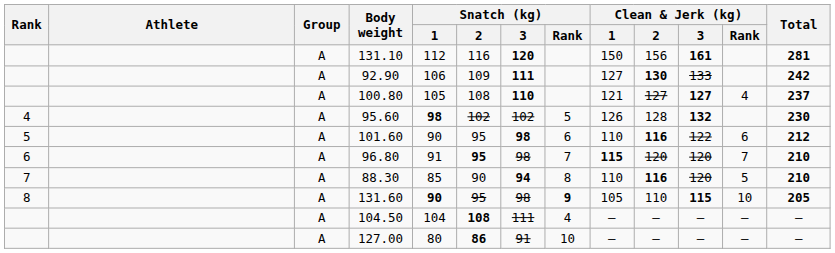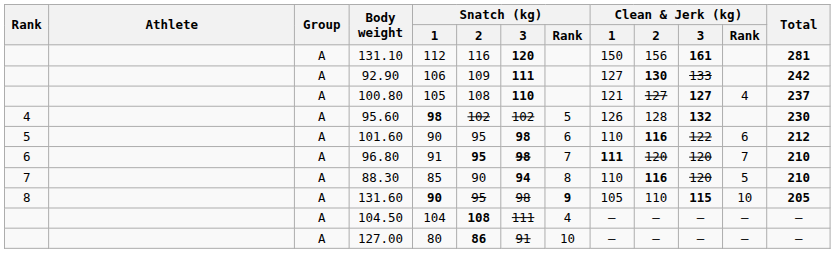 <table class = "wikitable" style="text-align:center;">
 <tr>
 <th rowspan=2 width=40>Rank</th>
 <th rowspan=2 width=250>Athlete</th>
 <th rowspan=2 width=50>Group</th>
 <th rowspan=2 width=60>Body weight</th>
 <th colspan=4>Snatch (kg)</th>
 <th colspan=4>Clean & Jerk (kg)</th>
 <th rowspan=2 width=60>Total</th>
 </tr>
 <tr>
 <th width=40>1</th>
 <th width=40>2</th>
 <th width=40>3</th>
 <th width=40>Rank</th>
 <th width=40>1</th>
 <th width=40>2</th>
 <th width=40>3</th>
 <th width=40>Rank</th>
 </tr>
 <tr>
 <td></td>
 <td align=left></td>
 <td>A</td>
 <td>131.10</td>
 <td>112</td>
 <td>116</td>
 <td><strong>120</strong></td>
 <td></td>
 <td>150</td>
 <td>156</td>
 <td><strong>161</strong></td>
 <td></td>
 <td><strong>281</strong></td>
 </tr>
 <tr>
 <td></td>
 <td align=left></td>
 <td>A</td>
 <td>92.90</td>
 <td>106</td>
 <td>109</td>
 <td><strong>111</strong></td>
 <td></td>
 <td>127</td>
 <td><strong>130</strong></td>
 <td><s>133</s></td>
 <td></td>
 <td><strong>242</strong></td>
 </tr>
 <tr>
 <td></td>
 <td align=left></td>
 <td>A</td>
 <td>100.80</td>
 <td>105</td>
 <td>108</td>
 <td><strong>110</strong></td>
 <td></td>
 <td>121</td>
 <td><s>127</s></td>
 <td><strong>127</strong></td>
 <td>4</td>
 <td><strong>237</strong></td>
 </tr>
 <tr>
 <td>4</td>
 <td align=left></td>
 <td>A</td>
 <td>95.60</td>
 <td><strong>98</strong></td>
 <td><s>102</s></td>
 <td><s>102</s></td>
 <td>5</td>
 <td>126</td>
 <td>128</td>
 <td><strong>132</strong></td>
 <td></td>
 <td><strong>230</strong></td>
 </tr>
 <tr>
 <td>5</td>
 <td align=left></td>
 <td>A</td>
 <td>101.60</td>
 <td>90</td>
 <td>95</td>
 <td><strong>98</strong></td>
 <td>6</td>
 <td>110</td>
 <td><strong>116</strong></td>
 <td><s>122</s></td>
 <td>6</td>
 <td><strong>212</strong></td>
 </tr>
 <tr>
 <td>6</td>
 <td align=left></td>
 <td>A</td>
 <td>96.80</td>
 <td>91</td>
 <td><strong>95</strong></td>
-<td><s>98</s></td>
+<td><strong><s>98</s></strong></td>
 <td>7</td>
-<td><strong>115</strong></td>
+<td><strong>111</strong></td>
 <td><s>120</s></td>
 <td><s>120</s></td>
 <td>7</td>
 <td><strong>210</strong></td>
 </tr>
 <tr>
 <td>7</td>
 <td align=left></td>
 <td>A</td>
 <td>88.30</td>
 <td>85</td>
 <td>90</td>
 <td><strong>94</strong></td>
 <td>8</td>
 <td>110</td>
 <td><strong>116</strong></td>
 <td><s>120</s></td>
 <td>5</td>
 <td><strong>210</strong></td>
 </tr>
 <tr>
 <td>8</td>
 <td align=left></td>
 <td>A</td>
 <td>131.60</td>
 <td><strong>90</strong></td>
 <td><s>95</s></td>
 <td><s>98</s></td>
 <td><strong>9</strong></td>
 <td>105</td>
 <td>110</td>
 <td><strong>115</strong></td>
 <td>10</td>
 <td><strong>205</strong></td>
 </tr>
 <tr>
 <td></td>
 <td align=left></td>
 <td>A</td>
 <td>104.50</td>
 <td>104</td>
 <td><strong>108</strong></td>
 <td><s>111</s></td>
 <td>4</td>
 <td>—</td>
 <td>—</td>
 <td>—</td>
 <td>—</td>
 <td>—</td>
 </tr>
 <tr>
 <td></td>
 <td align=left></td>
 <td>A</td>
 <td>127.00</td>
 <td>80</td>
 <td><strong>86</strong></td>
 <td><s>91</s></td>
 <td>10</td>
 <td>—</td>
 <td>—</td>
 <td>—</td>
 <td>—</td>
 <td>—</td>
 </tr>
 </table>
